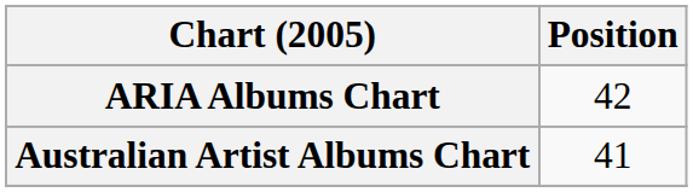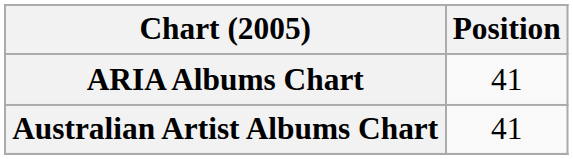 <table class="wikitable sortable plainrowheaders" style="text-align:center">
 <tr>
 <th scope="col">Chart (2005)</th>
 <th scope="col">Position</th>
 </tr>
 <tr>
 <th scope="row">ARIA Albums Chart</th>
-<td>42</td>
+<td>41</td>
 </tr>
 <tr>
 <th scope="row">Australian Artist Albums Chart</th>
 <td>41</td>
 </tr>
 <tr>
 </tr>
 </table>
